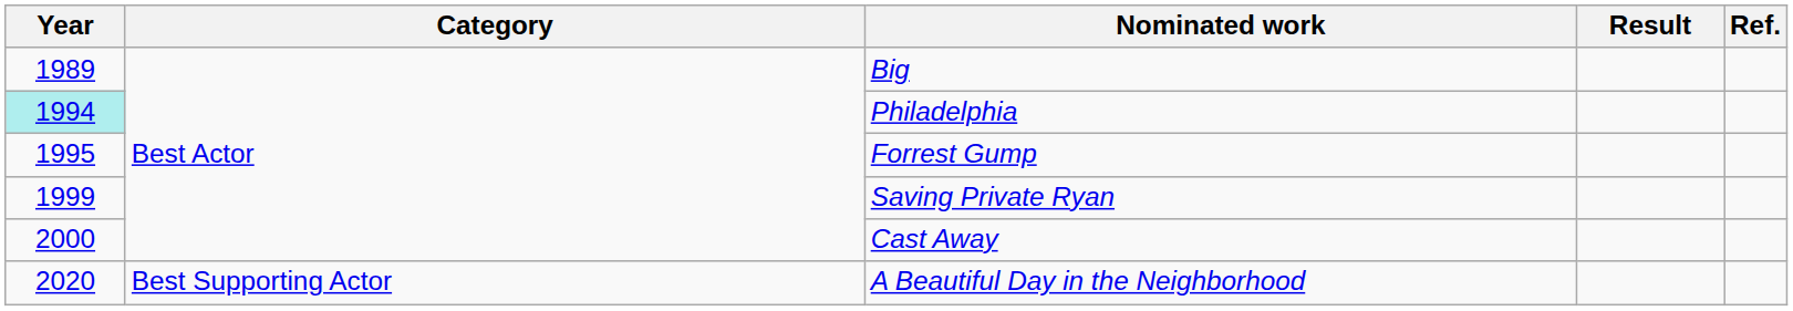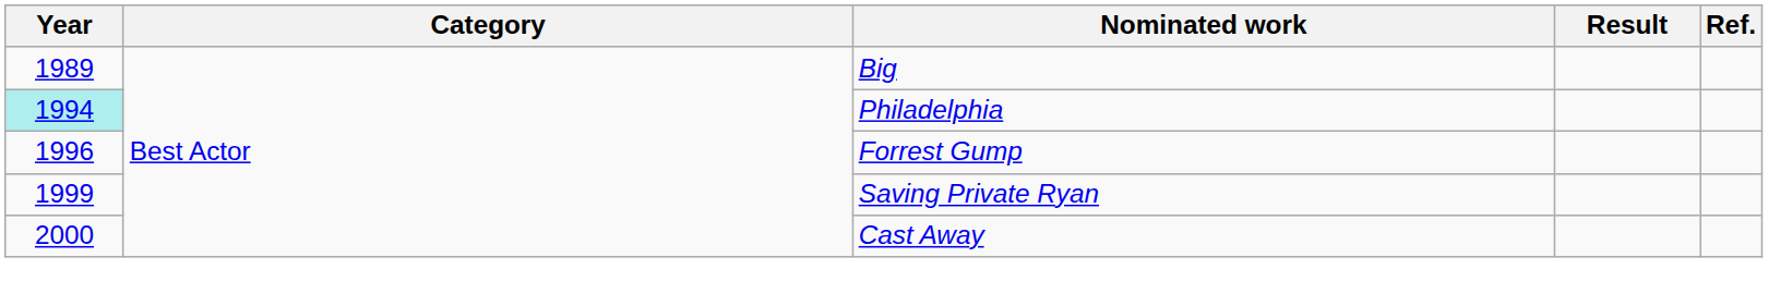 <table class=wikitable>
 <tr>
 <th scope="col" style="width:4em;">Year</th>
 <th scope="col" style="width:27em;">Category</th>
 <th scope="col" style="width:26em;">Nominated work</th>
 <th scope="col" style="width:5em;">Result</th>
 <th>Ref.</th>
 </tr>
 <tr>
 <td style="text-align:center;"><a href='#'>1989</a></td>
 <td rowspan="5"><a href='#'>Best Actor</a></td>
 <td><em><a href='#'>Big</a></em></td>
 <td></td>
 <td style="text-align:center;"></td>
 </tr>
 <tr>
 <td style="background: paleturquoise; text-align:center;"><a href='#'>1994</a></td>
 <td><em><a href='#'>Philadelphia</a></em></td>
 <td></td>
 <td style="text-align:center;"></td>
 </tr>
 <tr>
-<td style="text-align:center;"><a href='#'>1995</a></td>
+<td style="text-align:center;"><a href='#'>1996</a></td>
 <td><em><a href='#'>Forrest Gump</a></em></td>
 <td></td>
 <td style="text-align:center;"></td>
 </tr>
 <tr>
 <td style="text-align:center;"><a href='#'>1999</a></td>
 <td><em><a href='#'>Saving Private Ryan</a></em></td>
 <td></td>
 <td style="text-align:center;"></td>
 </tr>
 <tr>
 <td style="text-align:center;"><a href='#'>2000</a></td>
 <td><em><a href='#'>Cast Away</a></em></td>
 <td></td>
 <td style="text-align:center;"></td>
 </tr>
-<tr>
-<td style="text-align:center;"><a href='#'>2020</a></td>
-<td><a href='#'>Best Supporting Actor</a></td>
-<td><em><a href='#'>A Beautiful Day in the Neighborhood</a></em></td>
-<td></td>
-<td style="text-align:center;"></td>
-</tr>
 </table>
